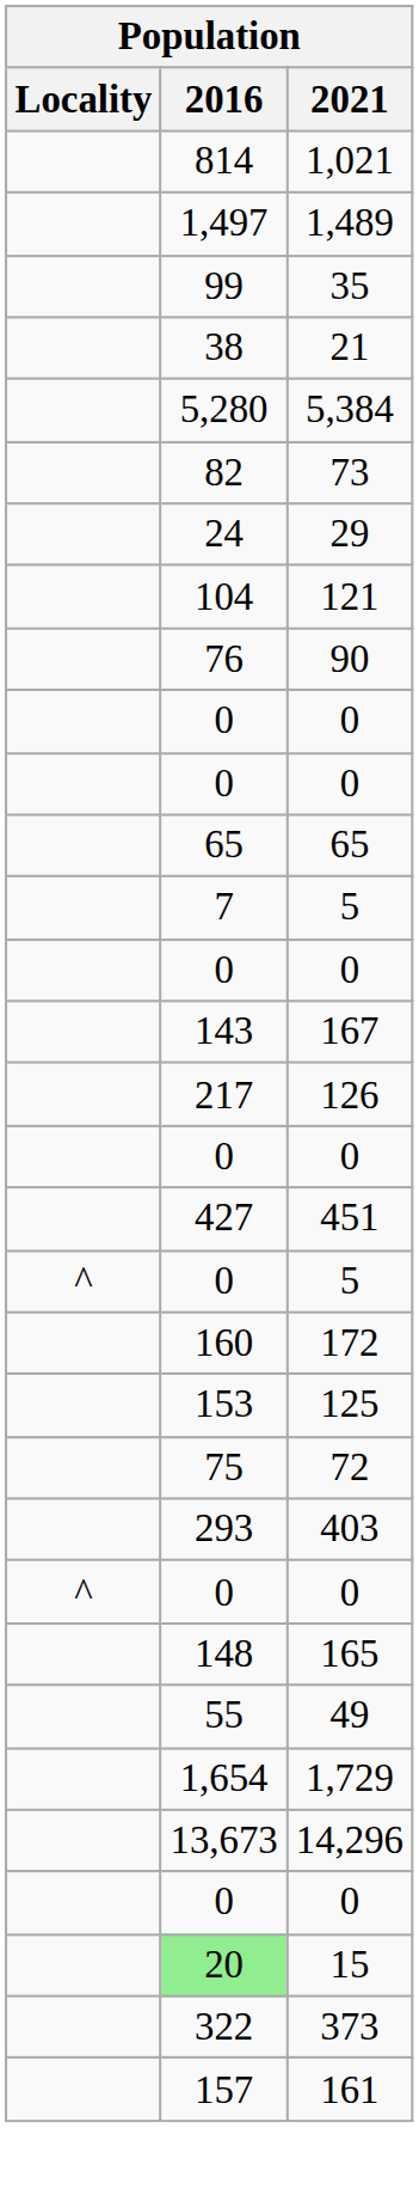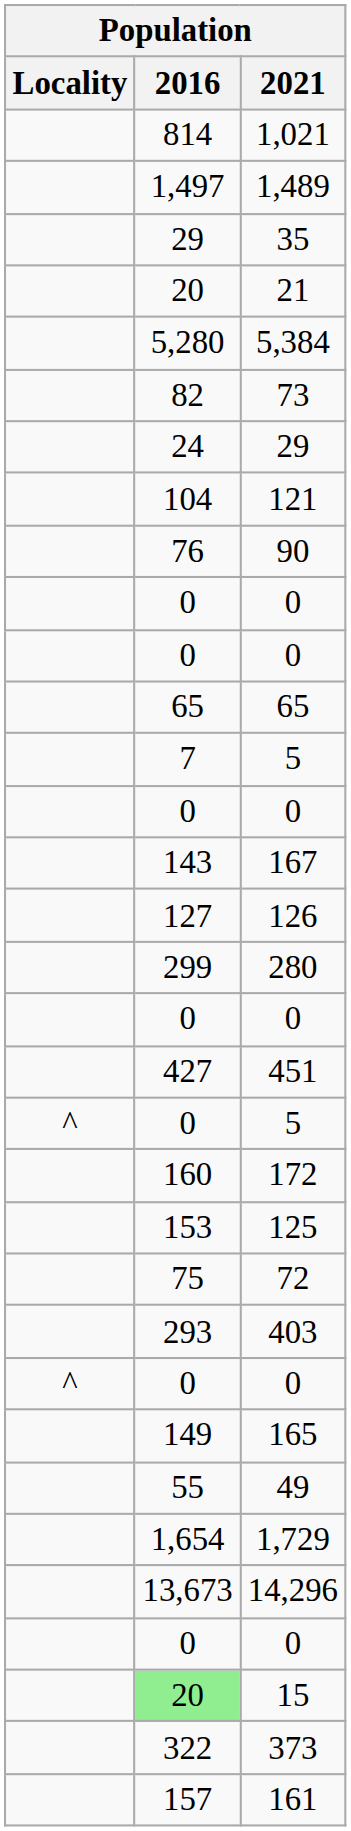 <table class="wikitable" style="text-align:center;">
 <tr>
 <th colspan="3" style="text-align:center;  font-weight:bold">Population</th>
 </tr>
 <tr>
 <th style="text-align:center; background:  font-weight:bold">Locality</th>
 <th style="text-align:center; background:  font-weight:bold"><strong>2016</strong></th>
 <th style="text-align:center; background:  font-weight:bold"><strong>2021</strong></th>
 </tr>
 <tr>
 <td></td>
 <td>814</td>
 <td>1,021</td>
 </tr>
 <tr>
 <td></td>
 <td>1,497</td>
 <td>1,489</td>
 </tr>
 <tr>
 <td></td>
-<td>99</td>
+<td>29</td>
 <td>35</td>
 </tr>
 <tr>
 <td></td>
-<td>38</td>
+<td>20</td>
 <td>21</td>
 </tr>
 <tr>
 <td></td>
 <td>5,280</td>
 <td>5,384</td>
 </tr>
 <tr>
 <td></td>
 <td>82</td>
 <td>73</td>
 </tr>
 <tr>
 <td></td>
 <td>24</td>
 <td>29</td>
 </tr>
 <tr>
 <td></td>
 <td>104</td>
 <td>121</td>
 </tr>
 <tr>
 <td></td>
 <td>76</td>
 <td>90</td>
 </tr>
 <tr>
 <td></td>
 <td>0</td>
 <td>0</td>
 </tr>
 <tr>
 <td></td>
 <td>0</td>
 <td>0</td>
 </tr>
 <tr>
 <td></td>
 <td>65</td>
 <td>65</td>
 </tr>
 <tr>
 <td></td>
 <td>7</td>
 <td>5</td>
 </tr>
 <tr>
 <td></td>
 <td>0</td>
 <td>0</td>
 </tr>
 <tr>
 <td></td>
 <td>143</td>
 <td>167</td>
 </tr>
 <tr>
 <td></td>
-<td>217</td>
+<td>127</td>
 <td>126</td>
+</tr>
+<tr>
+<td></td>
+<td>299</td>
+<td>280</td>
 </tr>
 <tr>
 <td></td>
 <td>0</td>
 <td>0</td>
 </tr>
 <tr>
 <td></td>
 <td>427</td>
 <td>451</td>
 </tr>
 <tr>
 <td>^</td>
 <td>0</td>
 <td>5</td>
 </tr>
 <tr>
 <td></td>
 <td>160</td>
 <td>172</td>
 </tr>
 <tr>
 <td></td>
 <td>153</td>
 <td>125</td>
 </tr>
 <tr>
 <td></td>
 <td>75</td>
 <td>72</td>
 </tr>
 <tr>
 <td></td>
 <td>293</td>
 <td>403</td>
 </tr>
 <tr>
 <td>^</td>
 <td>0</td>
 <td>0</td>
 </tr>
 <tr>
 <td></td>
-<td>148</td>
+<td>149</td>
 <td>165</td>
 </tr>
 <tr>
 <td></td>
 <td>55</td>
 <td>49</td>
 </tr>
 <tr>
 <td></td>
 <td>1,654</td>
 <td>1,729</td>
 </tr>
 <tr>
 <td></td>
 <td>13,673</td>
 <td>14,296</td>
 </tr>
 <tr>
 <td></td>
 <td>0</td>
 <td>0</td>
 </tr>
 <tr>
 <td></td>
 <td style="background: lightgreen;">20</td>
 <td>15</td>
 </tr>
 <tr>
 <td></td>
 <td>322</td>
 <td>373</td>
 </tr>
 <tr>
 <td></td>
 <td>157</td>
 <td>161</td>
 </tr>
 </table>
